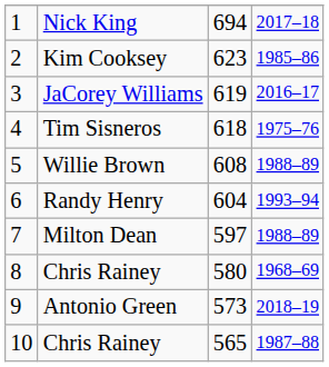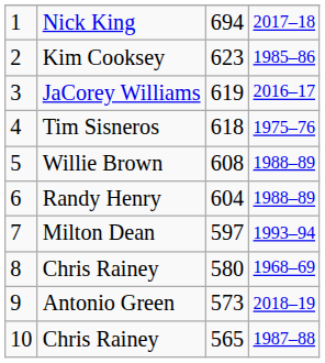 <table class="wikitable">
 <tr>
 </tr>
 <tr>
 <td>1</td>
 <td><a href='#'>Nick King</a></td>
 <td>694</td>
 <td style="font-size:80%;"><a href='#'>2017–18</a></td>
 </tr>
 <tr>
 <td>2</td>
 <td>Kim Cooksey</td>
 <td>623</td>
 <td style="font-size:80%;"><a href='#'>1985–86</a></td>
 </tr>
 <tr>
 <td>3</td>
 <td><a href='#'>JaCorey Williams</a></td>
 <td>619</td>
 <td style="font-size:80%;"><a href='#'>2016–17</a></td>
 </tr>
 <tr>
 <td>4</td>
 <td>Tim Sisneros</td>
 <td>618</td>
 <td style="font-size:80%;"><a href='#'>1975–76</a></td>
 </tr>
 <tr>
 <td>5</td>
 <td>Willie Brown</td>
 <td>608</td>
 <td style="font-size:80%;"><a href='#'>1988–89</a></td>
 </tr>
 <tr>
 <td>6</td>
 <td>Randy Henry</td>
 <td>604</td>
-<td style="font-size:80%;"><a href='#'>1993–94</a></td>
+<td style="font-size:80%;"><a href='#'>1988–89</a></td>
 </tr>
 <tr>
 <td>7</td>
 <td>Milton Dean</td>
 <td>597</td>
-<td style="font-size:80%;"><a href='#'>1988–89</a></td>
+<td style="font-size:80%;"><a href='#'>1993–94</a></td>
 </tr>
 <tr>
 <td>8</td>
 <td>Chris Rainey</td>
 <td>580</td>
 <td style="font-size:80%;"><a href='#'>1968–69</a></td>
 </tr>
 <tr>
 <td>9</td>
 <td>Antonio Green</td>
 <td>573</td>
 <td style="font-size:80%;"><a href='#'>2018–19</a></td>
 </tr>
 <tr>
 <td>10</td>
 <td>Chris Rainey</td>
 <td>565</td>
 <td style="font-size:80%;"><a href='#'>1987–88</a></td>
 </tr>
 </table>
